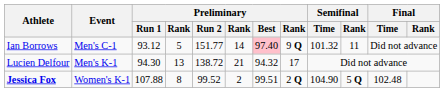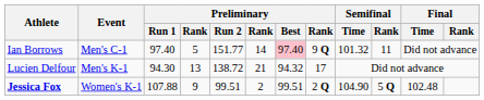 <table class="wikitable" style="font-size:90%">
 <tr>
 <th rowspan=2>Athlete</th>
 <th rowspan=2>Event</th>
 <th colspan=6>Preliminary</th>
 <th colspan=2>Semifinal</th>
 <th colspan=2>Final</th>
 </tr>
 <tr style="font-size:95%">
 <th>Run 1</th>
 <th>Rank</th>
 <th>Run 2</th>
 <th>Rank</th>
 <th>Best</th>
 <th>Rank</th>
 <th>Time</th>
 <th>Rank</th>
 <th>Time</th>
 <th>Rank</th>
 </tr>
 <tr align=center>
 <td align=left><a href='#'>Ian Borrows</a></td>
 <td align=left><a href='#'>Men's C-1</a></td>
-<td>93.12</td>
+<td>97.40</td>
 <td>5</td>
 <td>151.77</td>
 <td>14</td>
 <td style="background: pink;">97.40</td>
 <td>9 <strong>Q</strong></td>
 <td>101.32</td>
 <td>11</td>
 <td colspan=2>Did not advance</td>
 </tr>
 <tr align=center>
 <td align=left><a href='#'>Lucien Delfour</a></td>
 <td align=left><a href='#'>Men's K-1</a></td>
 <td>94.30</td>
 <td>13</td>
 <td>138.72</td>
 <td>21</td>
 <td>94.32</td>
 <td>17</td>
 <td colspan=4>Did not advance</td>
 </tr>
 <tr align=center>
 <td align=left><strong><a href='#'>Jessica Fox</a></strong></td>
 <td align=left><a href='#'>Women's K-1</a></td>
 <td>107.88</td>
-<td>8</td>
-<td>99.52</td>
+<td>9</td>
+<td>99.51</td>
 <td>2</td>
 <td>99.51</td>
 <td>2 <strong>Q</strong></td>
 <td>104.90</td>
 <td>5 <strong>Q</strong></td>
 <td>102.48</td>
 <td></td>
 </tr>
 </table>
